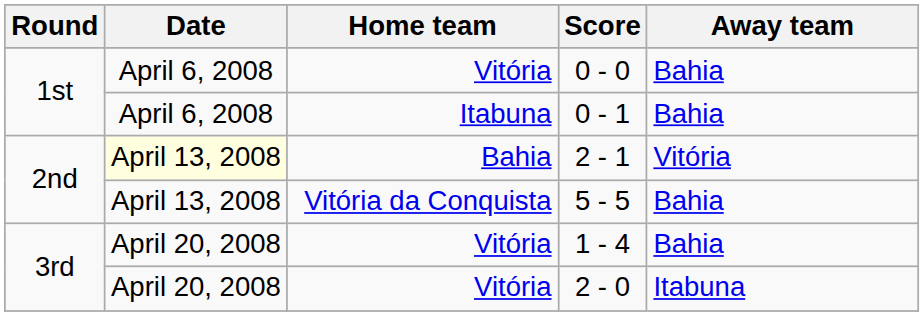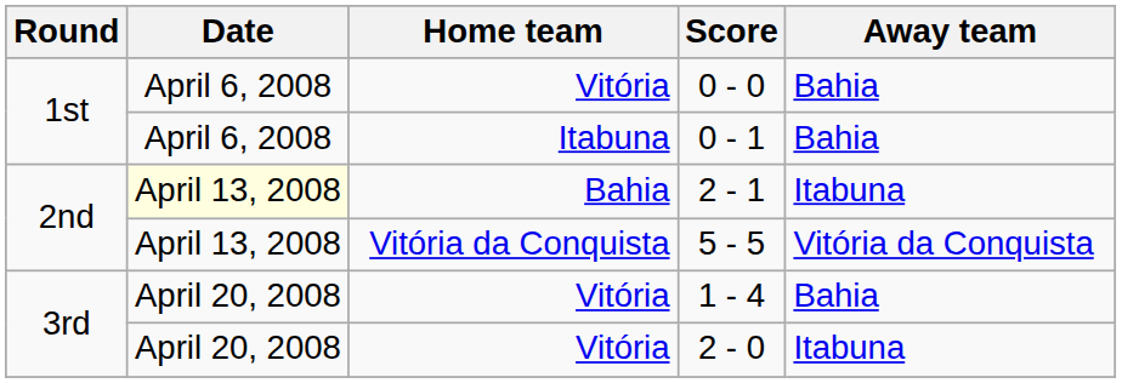 <table class="wikitable">
 <tr>
 <th>Round</th>
 <th>Date</th>
 <th width="150">Home team</th>
 <th>Score</th>
 <th width="150">Away team</th>
 </tr>
 <tr>
 <td rowspan="2" align="center">1st</td>
 <td align="center">April 6, 2008</td>
 <td align=right><a href='#'>Vitória</a></td>
 <td align=center>0  - 0</td>
 <td><a href='#'>Bahia</a></td>
 </tr>
 <tr>
 <td align="center">April 6, 2008</td>
 <td align=right><a href='#'>Itabuna</a></td>
 <td align=center>0 - 1</td>
 <td><a href='#'>Bahia</a></td>
 </tr>
 <tr>
 <td rowspan="2" align="center">2nd</td>
 <td align="center" style="background: lightyellow;">April 13, 2008</td>
 <td align=right><a href='#'>Bahia</a></td>
 <td align=center>2 - 1</td>
-<td><a href='#'>Vitória</a></td>
+<td><a href='#'>Itabuna</a></td>
 </tr>
 <tr>
 <td align="center">April 13, 2008</td>
 <td align=right><a href='#'>Vitória da Conquista</a></td>
 <td align=center>5 - 5</td>
-<td><a href='#'>Bahia</a></td>
+<td><a href='#'>Vitória da Conquista</a></td>
 </tr>
 <tr>
 <td rowspan="2" align="center">3rd</td>
 <td align="center">April 20, 2008</td>
 <td align=right><a href='#'>Vitória</a></td>
 <td align=center>1 - 4</td>
 <td><a href='#'>Bahia</a></td>
 </tr>
 <tr>
 <td align="center">April 20, 2008</td>
 <td align=right><a href='#'>Vitória</a></td>
 <td align=center>2 - 0</td>
 <td><a href='#'>Itabuna</a></td>
 </tr>
 </table>
